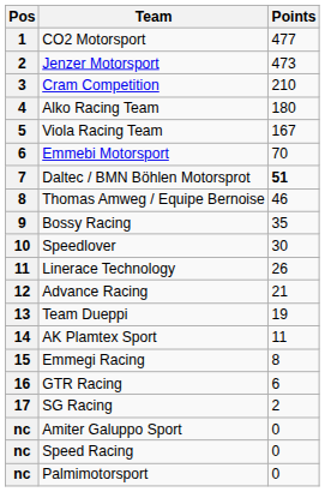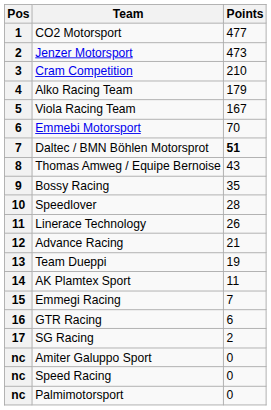 <table class="wikitable" style="font-size:85%">
 <tr>
 <th>Pos</th>
 <th>Team</th>
 <th>Points</th>
 </tr>
 <tr>
 <th>1</th>
 <td> CO2 Motorsport</td>
 <td>477</td>
 </tr>
 <tr>
 <th>2</th>
 <td> <a href='#'>Jenzer Motorsport</a></td>
 <td>473</td>
 </tr>
 <tr>
 <th>3</th>
 <td> <a href='#'>Cram Competition</a></td>
 <td>210</td>
 </tr>
 <tr>
 <th>4</th>
 <td> Alko Racing Team</td>
-<td>180</td>
+<td>179</td>
 </tr>
 <tr>
 <th>5</th>
 <td> Viola Racing Team</td>
 <td>167</td>
 </tr>
 <tr>
 <th>6</th>
 <td> <a href='#'>Emmebi Motorsport</a></td>
 <td>70</td>
 </tr>
 <tr>
 <th>7</th>
 <td> Daltec / BMN Böhlen Motorsprot</td>
 <td><strong>51</strong></td>
 </tr>
 <tr>
 <th>8</th>
 <td> Thomas Amweg / Equipe Bernoise</td>
-<td>46</td>
+<td>43</td>
 </tr>
 <tr>
 <th>9</th>
 <td> Bossy Racing</td>
 <td>35</td>
 </tr>
 <tr>
 <th>10</th>
 <td> Speedlover</td>
-<td>30</td>
+<td>28</td>
 </tr>
 <tr>
 <th>11</th>
 <td> Linerace Technology</td>
 <td>26</td>
 </tr>
 <tr>
 <th>12</th>
 <td> Advance Racing</td>
 <td>21</td>
 </tr>
 <tr>
 <th>13</th>
 <td> Team Dueppi</td>
 <td>19</td>
 </tr>
 <tr>
 <th>14</th>
 <td> AK Plamtex Sport</td>
 <td>11</td>
 </tr>
 <tr>
 <th>15</th>
 <td> Emmegi Racing</td>
-<td>8</td>
+<td>7</td>
 </tr>
 <tr>
 <th>16</th>
 <td> GTR Racing</td>
 <td>6</td>
 </tr>
 <tr>
 <th>17</th>
 <td> SG Racing</td>
 <td>2</td>
 </tr>
 <tr>
 <th>nc</th>
 <td> Amiter Galuppo Sport</td>
 <td>0</td>
 </tr>
 <tr>
 <th>nc</th>
 <td> Speed Racing</td>
 <td>0</td>
 </tr>
 <tr>
 <th>nc</th>
 <td> Palmimotorsport</td>
 <td>0</td>
 </tr>
 </table>
